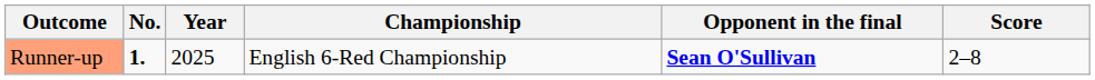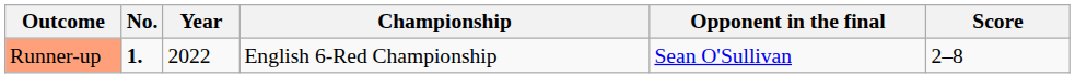 <table class="sortable wikitable">
 <tr>
 <th width="80">Outcome</th>
 <th width="20">No.</th>
 <th width="50">Year</th>
 <th width="300">Championship</th>
 <th width="200">Opponent in the final</th>
 <th width="100">Score</th>
 </tr>
 <tr>
 <td style="background:#ffa07a;">Runner-up</td>
 <td><strong>1.</strong></td>
-<td>2025</td>
+<td>2022</td>
 <td>English 6-Red Championship</td>
-<td><strong> <a href='#'>Sean O'Sullivan</a></strong></td>
+<td> <a href='#'>Sean O'Sullivan</a></td>
 <td>2–8</td>
 </tr>
 </table>
